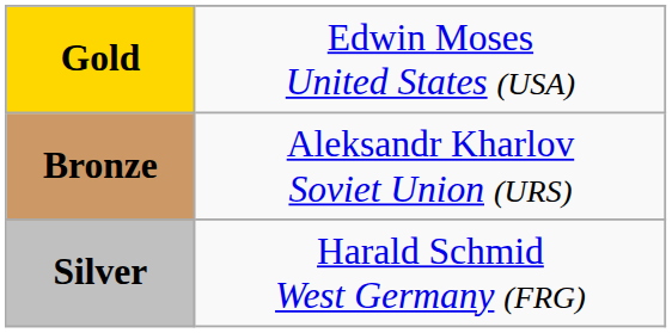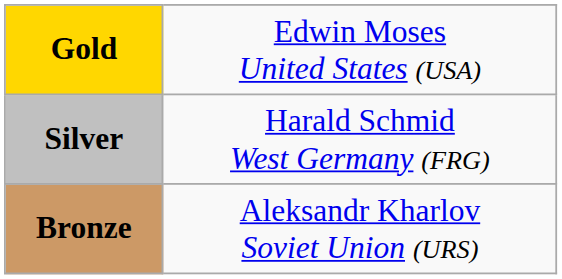 <table class="wikitable" style=" text-align:center; font-size:110%;" width="35%">
 <tr>
 <td bgcolor="gold"><strong>Gold</strong></td>
 <td> <a href='#'>Edwin Moses</a><br><em><a href='#'>United States</a> <small>(USA)</small></em></td>
 </tr>
 <tr>
+<td bgcolor="silver"><strong>Silver</strong></td>
+<td> <a href='#'>Harald Schmid</a><br><em><a href='#'>West Germany</a> <small>(FRG)</small></em></td>
+</tr>
+<tr>
 <td bgcolor="CC9966"><strong>Bronze</strong></td>
 <td> <a href='#'>Aleksandr Kharlov</a><br><em><a href='#'>Soviet Union</a> <small>(URS)</small></em></td>
 </tr>
-<tr>
-<td bgcolor="silver"><strong>Silver</strong></td>
-<td> <a href='#'>Harald Schmid</a><br><em><a href='#'>West Germany</a> <small>(FRG)</small></em></td>
-</tr>
 </table>
